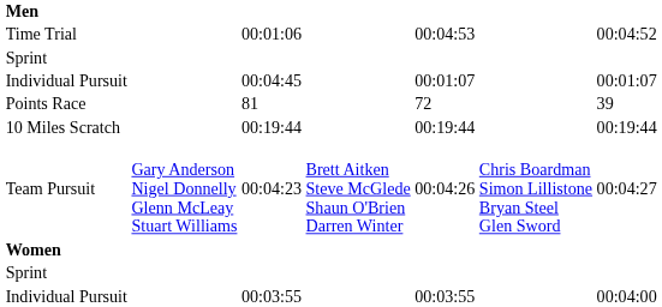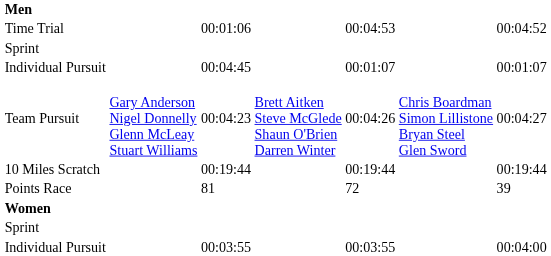 <table>
 <tr>
 <td colspan=7><strong>Men</strong></td>
 </tr>
 <tr>
 <td>Time Trial</td>
 <td></td>
 <td>00:01:06</td>
 <td></td>
 <td>00:04:53</td>
 <td></td>
 <td>00:04:52</td>
 </tr>
 <tr>
 <td>Sprint</td>
 <td></td>
 <td></td>
 <td></td>
 <td></td>
 <td></td>
 <td></td>
 </tr>
 <tr>
 <td>Individual Pursuit</td>
 <td></td>
 <td>00:04:45</td>
 <td></td>
 <td>00:01:07</td>
 <td></td>
 <td>00:01:07</td>
 </tr>
 <tr>
-<td>Points Race</td>
-<td></td>
-<td>81</td>
-<td></td>
-<td>72</td>
-<td></td>
-<td>39</td>
+<td>Team Pursuit</td>
+<td><br><a href='#'>Gary Anderson</a><br><a href='#'>Nigel Donnelly</a><br><a href='#'>Glenn McLeay</a><br><a href='#'>Stuart Williams</a></td>
+<td>00:04:23</td>
+<td><br><a href='#'>Brett Aitken</a><br><a href='#'>Steve McGlede</a><br><a href='#'>Shaun O'Brien</a><br><a href='#'>Darren Winter</a></td>
+<td>00:04:26</td>
+<td><br><a href='#'>Chris Boardman</a><br><a href='#'>Simon Lillistone</a><br><a href='#'>Bryan Steel</a><br><a href='#'>Glen Sword</a></td>
+<td>00:04:27</td>
 </tr>
 <tr>
 <td>10 Miles Scratch</td>
 <td></td>
 <td>00:19:44</td>
 <td></td>
 <td>00:19:44</td>
 <td></td>
 <td>00:19:44</td>
 </tr>
 <tr>
-<td>Team Pursuit</td>
-<td><br><a href='#'>Gary Anderson</a><br><a href='#'>Nigel Donnelly</a><br><a href='#'>Glenn McLeay</a><br><a href='#'>Stuart Williams</a></td>
-<td>00:04:23</td>
-<td><br><a href='#'>Brett Aitken</a><br><a href='#'>Steve McGlede</a><br><a href='#'>Shaun O'Brien</a><br><a href='#'>Darren Winter</a></td>
-<td>00:04:26</td>
-<td><br><a href='#'>Chris Boardman</a><br><a href='#'>Simon Lillistone</a><br><a href='#'>Bryan Steel</a><br><a href='#'>Glen Sword</a></td>
-<td>00:04:27</td>
+<td>Points Race</td>
+<td></td>
+<td>81</td>
+<td></td>
+<td>72</td>
+<td></td>
+<td>39</td>
 </tr>
 <tr>
 <td colspan=7><strong>Women</strong></td>
 </tr>
 <tr>
 <td>Sprint</td>
 <td></td>
 <td></td>
 <td></td>
 <td></td>
 <td></td>
 <td></td>
 </tr>
 <tr>
 <td>Individual Pursuit</td>
 <td></td>
 <td>00:03:55</td>
 <td></td>
 <td>00:03:55</td>
 <td></td>
 <td>00:04:00</td>
 </tr>
 </table>
